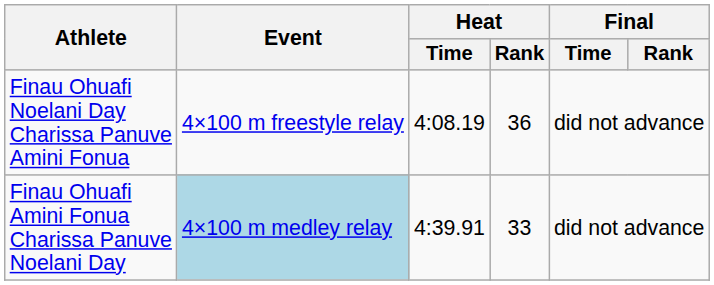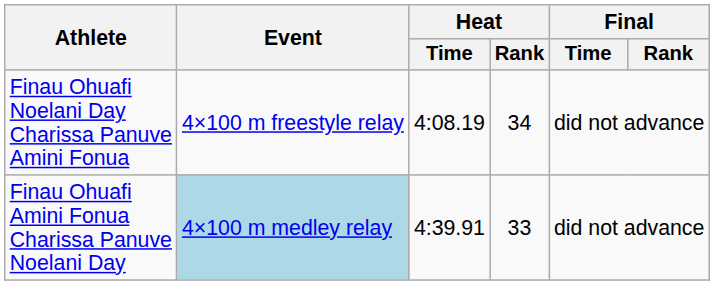 <table class="wikitable" style="text-align:center; font-size:90%">
 <tr>
 <th rowspan=2>Athlete</th>
 <th rowspan=2>Event</th>
 <th colspan=2>Heat</th>
 <th colspan=2>Final</th>
 </tr>
 <tr style="font-size:95%">
 <th>Time</th>
 <th>Rank</th>
 <th>Time</th>
 <th>Rank</th>
 </tr>
 <tr>
 <td align=left><a href='#'>Finau Ohuafi</a><br><a href='#'>Noelani Day</a><br><a href='#'>Charissa Panuve</a><br><a href='#'>Amini Fonua</a></td>
 <td align=left><a href='#'>4×100 m freestyle relay</a></td>
 <td>4:08.19</td>
-<td>36</td>
+<td>34</td>
 <td colspan=2>did not advance</td>
 </tr>
 <tr>
 <td align=left><a href='#'>Finau Ohuafi</a><br><a href='#'>Amini Fonua</a><br><a href='#'>Charissa Panuve</a><br><a href='#'>Noelani Day</a></td>
 <td align=left style="background: lightblue;"><a href='#'>4×100 m medley relay</a></td>
 <td>4:39.91</td>
 <td>33</td>
 <td colspan=2>did not advance</td>
 </tr>
 </table>
